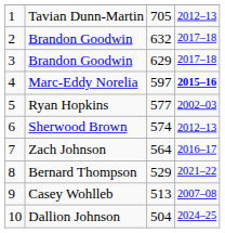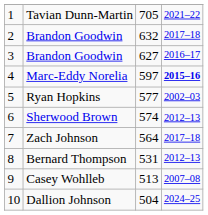 <table class="wikitable">
 <tr>
 </tr>
 <tr>
 <td>1</td>
 <td>Tavian Dunn-Martin</td>
 <td>705</td>
-<td style="font-size:80%;"><a href='#'>2012–13</a></td>
+<td style="font-size:80%;"><a href='#'>2021–22</a></td>
 </tr>
 <tr>
 <td>2</td>
 <td><a href='#'>Brandon Goodwin</a></td>
 <td>632</td>
 <td style="font-size:80%;"><a href='#'>2017–18</a></td>
 </tr>
 <tr>
 <td>3</td>
 <td><a href='#'>Brandon Goodwin</a></td>
-<td>629</td>
-<td style="font-size:80%;"><a href='#'>2017–18</a></td>
+<td>627</td>
+<td style="font-size:80%;"><a href='#'>2016–17</a></td>
 </tr>
 <tr>
 <td>4</td>
 <td><a href='#'>Marc-Eddy Norelia</a></td>
 <td>597</td>
 <td style="font-size:80%;"><strong><a href='#'>2015–16</a></strong></td>
 </tr>
 <tr>
 <td>5</td>
 <td>Ryan Hopkins</td>
 <td>577</td>
 <td style="font-size:80%;"><a href='#'>2002–03</a></td>
 </tr>
 <tr>
 <td>6</td>
 <td><a href='#'>Sherwood Brown</a></td>
 <td>574</td>
 <td style="font-size:80%;"><a href='#'>2012–13</a></td>
 </tr>
 <tr>
 <td>7</td>
 <td>Zach Johnson</td>
 <td>564</td>
-<td style="font-size:80%;"><a href='#'>2016–17</a></td>
+<td style="font-size:80%;"><a href='#'>2017–18</a></td>
 </tr>
 <tr>
 <td>8</td>
 <td>Bernard Thompson</td>
-<td>529</td>
-<td style="font-size:80%;"><a href='#'>2021–22</a></td>
+<td>531</td>
+<td style="font-size:80%;"><a href='#'>2012–13</a></td>
 </tr>
 <tr>
 <td>9</td>
 <td>Casey Wohlleb</td>
 <td>513</td>
 <td style="font-size:80%;"><a href='#'>2007–08</a></td>
 </tr>
 <tr>
 <td>10</td>
 <td>Dallion Johnson</td>
 <td>504</td>
 <td style="font-size:80%;"><a href='#'>2024–25</a></td>
 </tr>
 </table>
